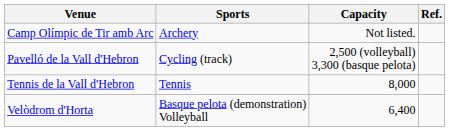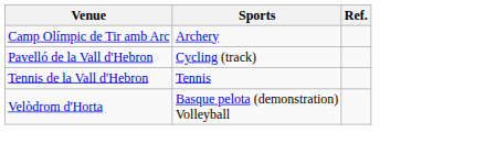 <table class="wikitable sortable">
 <tr>
 <th>Venue</th>
 <th>Sports</th>
-<th>Capacity</th>
 <th class="unsortable">Ref.</th>
 </tr>
 <tr>
 <td><a href='#'>Camp Olímpic de Tir amb Arc</a></td>
 <td><a href='#'>Archery</a></td>
-<td align="right">Not listed.</td>
 <td align=center></td>
 </tr>
 <tr>
 <td><a href='#'>Pavelló de la Vall d'Hebron</a></td>
 <td><a href='#'>Cycling</a> (track)</td>
-<td align="right">2,500 (volleyball)<br>3,300 (basque pelota)</td>
 <td align=center></td>
 </tr>
 <tr>
 <td><a href='#'>Tennis de la Vall d'Hebron</a></td>
 <td><a href='#'>Tennis</a></td>
-<td align="right">8,000</td>
 <td align=center></td>
 </tr>
 <tr>
 <td><a href='#'>Velòdrom d'Horta</a></td>
 <td><a href='#'>Basque pelota</a> (demonstration)<br>Volleyball</td>
-<td align="right">6,400</td>
 <td align=center></td>
 </tr>
 </table>
